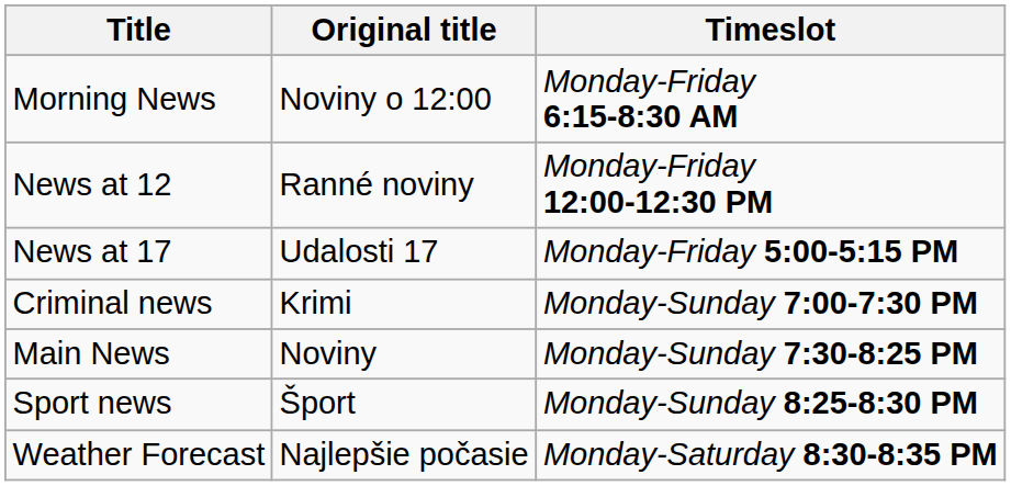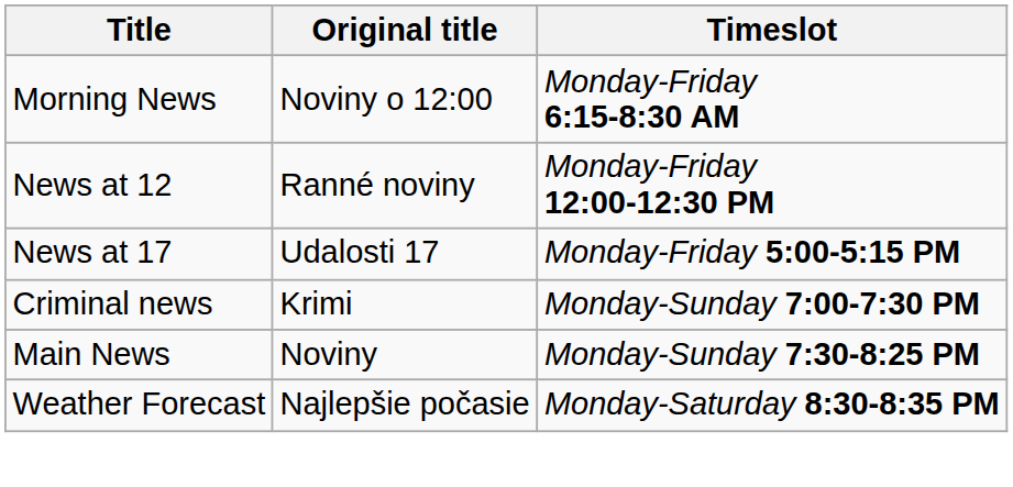 <table class="wikitable">
 <tr style="background:#e0e0e0;">
 <th>Title</th>
 <th>Original title</th>
 <th>Timeslot</th>
 </tr>
 <tr>
 <td>Morning News</td>
 <td>Noviny o 12:00</td>
 <td><em>Monday-Friday</em><br><strong>6:15-8:30 AM</strong></td>
 </tr>
 <tr>
 <td>News at 12</td>
 <td>Ranné noviny</td>
 <td><em>Monday-Friday</em><br><strong>12:00-12:30 PM</strong></td>
 </tr>
 <tr>
 <td>News at 17</td>
 <td>Udalosti 17</td>
 <td><em>Monday-Friday</em> <strong>5:00-5:15 PM</strong></td>
 </tr>
 <tr>
 <td>Criminal news</td>
 <td>Krimi</td>
 <td><em>Monday-Sunday</em> <strong>7:00-7:30 PM</strong></td>
 </tr>
 <tr>
 <td>Main News</td>
 <td>Noviny</td>
 <td><em>Monday-Sunday</em> <strong>7:30-8:25 PM</strong></td>
 </tr>
 <tr>
-<td>Sport news</td>
-<td>Šport</td>
-<td><em>Monday-Sunday</em> <strong>8:25-8:30 PM</strong></td>
-</tr>
-<tr>
 <td>Weather Forecast</td>
 <td>Najlepšie počasie</td>
 <td><em>Monday-Saturday</em> <strong>8:30-8:35 PM</strong></td>
 </tr>
 </table>
